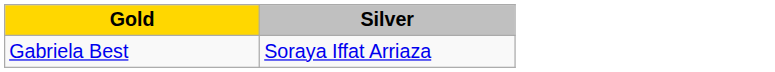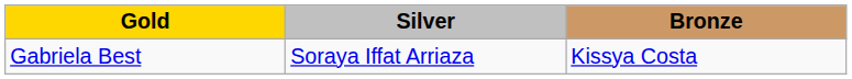 <table class="wikitable" style="text-align:left">
 <tr align="center">
 <td width=200 bgcolor=gold><strong>Gold</strong></td>
 <td width=200 bgcolor=silver><strong>Silver</strong></td>
+<td width=200 bgcolor=CC9966><strong>Bronze</strong></td>
 </tr>
 <tr>
 <td><a href='#'>Gabriela Best</a><br><em></em></td>
 <td><a href='#'>Soraya Iffat Arriaza</a><br><em></em></td>
+<td><a href='#'>Kissya Costa</a><br><em></em></td>
 </tr>
 </table>
